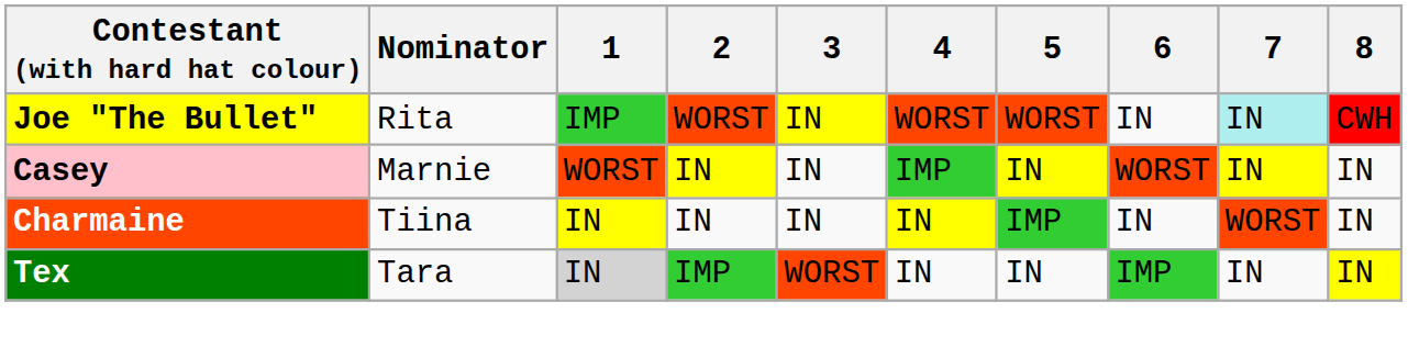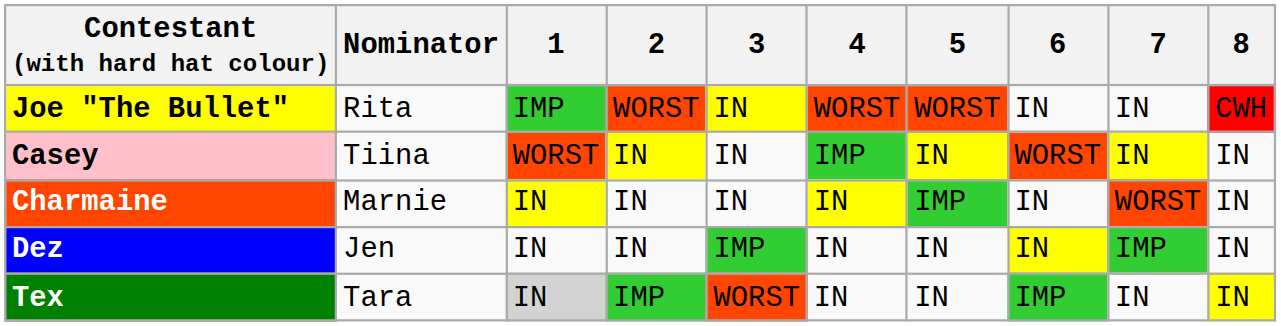 <table class="wikitable">
 <tr>
 <th>Contestant<br><small>(with hard hat colour)</small></th>
 <th>Nominator</th>
 <th>1</th>
 <th>2</th>
 <th>3</th>
 <th>4</th>
 <th>5</th>
 <th>6</th>
 <th>7</th>
 <th>8</th>
 </tr>
 <tr>
 <td style="background-color:yellow"><strong>Joe "The Bullet"</strong></td>
 <td>Rita</td>
 <td style="background-color:limegreen">IMP</td>
 <td style="background-color:orangered">WORST</td>
 <td style="background-color:yellow">IN</td>
 <td style="background-color:orangered">WORST</td>
 <td style="background-color:orangered">WORST</td>
 <td>IN</td>
-<td style="background: paleturquoise;">IN</td>
+<td>IN</td>
 <td style="background-color:red">CWH</td>
 </tr>
 <tr>
 <td style="background-color:pink"><strong>Casey</strong></td>
-<td>Marnie</td>
+<td>Tiina</td>
 <td style="background-color:orangered">WORST</td>
 <td style="background-color:yellow">IN</td>
 <td>IN</td>
 <td style="background-color:limegreen">IMP</td>
 <td style="background-color:yellow">IN</td>
 <td style="background-color:orangered">WORST</td>
 <td style="background-color:yellow">IN</td>
 <td>IN</td>
 </tr>
 <tr>
 <td style="background-color:orangered; color:white;"><strong>Charmaine</strong></td>
-<td>Tiina</td>
+<td>Marnie</td>
 <td style="background-color:yellow">IN</td>
 <td>IN</td>
 <td>IN</td>
 <td style="background-color:yellow">IN</td>
 <td style="background-color:limegreen">IMP</td>
 <td>IN</td>
 <td style="background-color:orangered">WORST</td>
+<td>IN</td>
+</tr>
+<tr>
+<td style="background-color:blue; color:white"><strong>Dez</strong></td>
+<td>Jen</td>
+<td>IN</td>
+<td>IN</td>
+<td style="background-color:limegreen">IMP</td>
+<td>IN</td>
+<td>IN</td>
+<td style="background-color:yellow">IN</td>
+<td style="background-color:limegreen">IMP</td>
 <td>IN</td>
 </tr>
 <tr>
 <td style="background-color:green; color:white"><strong>Tex</strong></td>
 <td>Tara</td>
 <td style="background: lightgrey;">IN</td>
 <td style="background-color:limegreen">IMP</td>
 <td style="background-color:orangered">WORST</td>
 <td>IN</td>
 <td>IN</td>
 <td style="background-color:limegreen">IMP</td>
 <td>IN</td>
 <td style="background-color:yellow">IN</td>
 </tr>
 </table>
